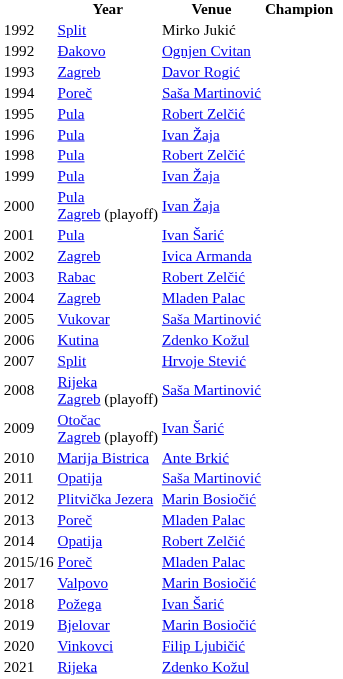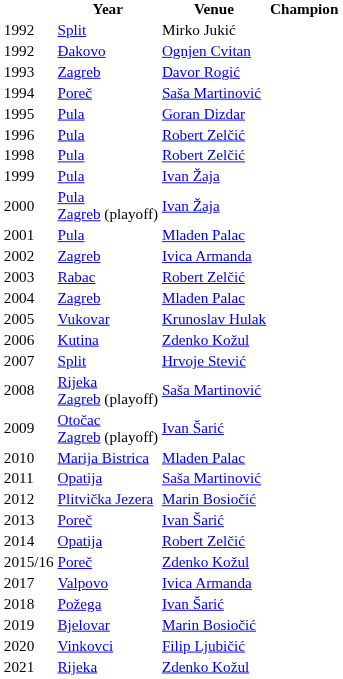 <table>
 <tr>
 <td valign="top"><br></td>
 <th>Year</th>
 <th>Venue</th>
 <th>Champion</th>
 </tr>
 <tr>
 <td>1992</td>
 <td><a href='#'>Split</a></td>
 <td>Mirko Jukić</td>
 </tr>
 <tr>
 <td>1992</td>
 <td><a href='#'>Đakovo</a></td>
 <td><a href='#'>Ognjen Cvitan</a></td>
 </tr>
 <tr>
 <td>1993</td>
 <td><a href='#'>Zagreb</a></td>
 <td><a href='#'>Davor Rogić</a></td>
 </tr>
 <tr>
 <td>1994</td>
 <td><a href='#'>Poreč</a></td>
 <td><a href='#'>Saša Martinović</a></td>
 </tr>
 <tr>
 <td>1995</td>
 <td><a href='#'>Pula</a></td>
-<td><a href='#'>Robert Zelčić</a></td>
+<td><a href='#'>Goran Dizdar</a></td>
 </tr>
 <tr>
 <td>1996</td>
 <td><a href='#'>Pula</a></td>
-<td><a href='#'>Ivan Žaja</a></td>
+<td><a href='#'>Robert Zelčić</a></td>
 </tr>
 <tr>
 <td>1998</td>
 <td><a href='#'>Pula</a></td>
 <td><a href='#'>Robert Zelčić</a></td>
 </tr>
 <tr>
 <td>1999</td>
 <td><a href='#'>Pula</a></td>
 <td><a href='#'>Ivan Žaja</a></td>
 </tr>
 <tr>
 <td>2000</td>
 <td><a href='#'>Pula</a><br><a href='#'>Zagreb</a> (playoff)</td>
 <td><a href='#'>Ivan Žaja</a></td>
 </tr>
 <tr>
 <td>2001</td>
 <td><a href='#'>Pula</a></td>
-<td><a href='#'>Ivan Šarić</a></td>
+<td><a href='#'>Mladen Palac</a></td>
 </tr>
 <tr>
 <td>2002</td>
 <td><a href='#'>Zagreb</a></td>
 <td><a href='#'>Ivica Armanda</a></td>
 </tr>
 <tr>
 <td>2003</td>
 <td><a href='#'>Rabac</a></td>
 <td><a href='#'>Robert Zelčić</a></td>
 </tr>
 <tr>
 <td>2004</td>
 <td><a href='#'>Zagreb</a></td>
 <td><a href='#'>Mladen Palac</a></td>
 </tr>
 <tr>
 <td>2005</td>
 <td><a href='#'>Vukovar</a></td>
-<td><a href='#'>Saša Martinović</a></td>
+<td><a href='#'>Krunoslav Hulak</a></td>
 </tr>
 <tr>
 <td>2006</td>
 <td><a href='#'>Kutina</a></td>
 <td><a href='#'>Zdenko Kožul</a></td>
 </tr>
 <tr>
 <td>2007</td>
 <td><a href='#'>Split</a></td>
 <td><a href='#'>Hrvoje Stević</a></td>
 </tr>
 <tr>
 <td>2008</td>
 <td><a href='#'>Rijeka</a><br><a href='#'>Zagreb</a> (playoff)</td>
 <td><a href='#'>Saša Martinović</a></td>
 </tr>
 <tr>
 <td>2009</td>
 <td><a href='#'>Otočac</a><br><a href='#'>Zagreb</a> (playoff)</td>
 <td><a href='#'>Ivan Šarić</a></td>
 </tr>
 <tr>
 <td>2010</td>
 <td><a href='#'>Marija Bistrica</a></td>
-<td><a href='#'>Ante Brkić</a></td>
+<td><a href='#'>Mladen Palac</a></td>
 </tr>
 <tr>
 <td>2011</td>
 <td><a href='#'>Opatija</a></td>
 <td><a href='#'>Saša Martinović</a></td>
 </tr>
 <tr>
 <td>2012</td>
 <td><a href='#'>Plitvička Jezera</a></td>
 <td><a href='#'>Marin Bosiočić</a></td>
 </tr>
 <tr>
 <td>2013</td>
 <td><a href='#'>Poreč</a></td>
-<td><a href='#'>Mladen Palac</a></td>
+<td><a href='#'>Ivan Šarić</a></td>
 </tr>
 <tr>
 <td>2014</td>
 <td><a href='#'>Opatija</a></td>
 <td><a href='#'>Robert Zelčić</a></td>
 </tr>
 <tr>
 <td>2015/16</td>
 <td><a href='#'>Poreč</a></td>
-<td><a href='#'>Mladen Palac</a></td>
+<td><a href='#'>Zdenko Kožul</a></td>
 </tr>
 <tr>
 <td>2017</td>
 <td><a href='#'>Valpovo</a></td>
-<td><a href='#'>Marin Bosiočić</a></td>
+<td><a href='#'>Ivica Armanda</a></td>
 </tr>
 <tr>
 <td>2018</td>
 <td><a href='#'>Požega</a></td>
 <td><a href='#'>Ivan Šarić</a></td>
 </tr>
 <tr>
 <td>2019</td>
 <td><a href='#'>Bjelovar</a></td>
 <td><a href='#'>Marin Bosiočić</a></td>
 </tr>
 <tr>
 <td>2020</td>
 <td><a href='#'>Vinkovci</a></td>
 <td><a href='#'>Filip Ljubičić</a></td>
 </tr>
 <tr>
 <td>2021</td>
 <td><a href='#'>Rijeka</a></td>
 <td><a href='#'>Zdenko Kožul</a></td>
 </tr>
 </table>
